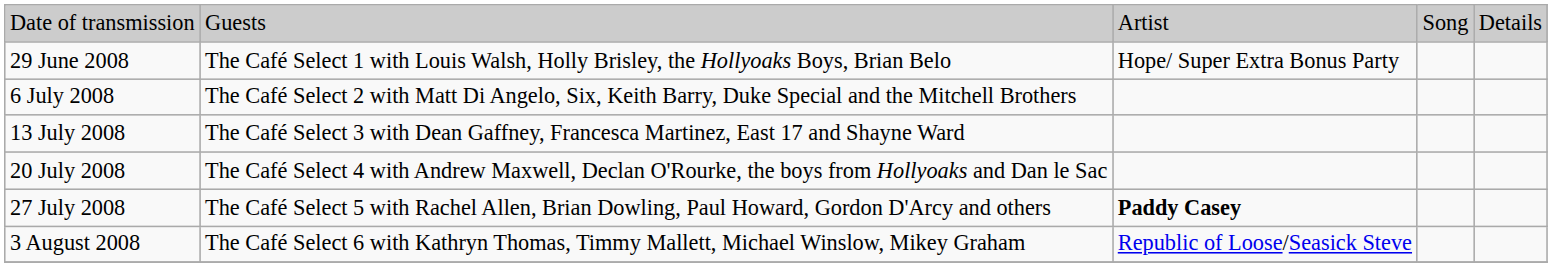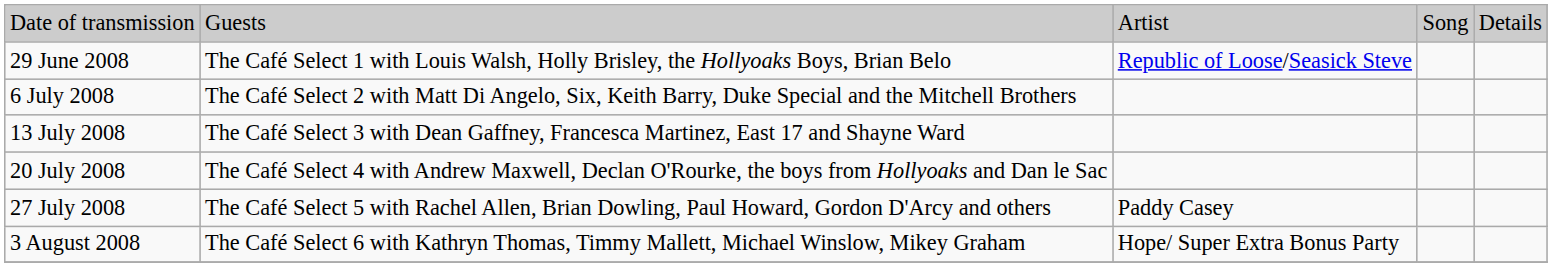 <table class="wikitable" style="font-size:90%">
 <tr bgcolor="#CCCCCC">
 <td>Date of transmission</td>
 <td>Guests</td>
 <td>Artist</td>
 <td>Song</td>
 <td>Details</td>
 </tr>
 <tr>
 <td>29 June 2008</td>
 <td>The Café Select 1 with Louis Walsh, Holly Brisley, the <em>Hollyoaks</em> Boys, Brian Belo</td>
-<td>Hope/ Super Extra Bonus Party</td>
+<td><a href='#'>Republic of Loose</a>/<a href='#'>Seasick Steve</a></td>
 <td></td>
 <td></td>
 </tr>
 <tr>
 <td>6 July 2008</td>
 <td>The Café Select 2 with Matt Di Angelo, Six, Keith Barry, Duke Special and the Mitchell Brothers</td>
 <td></td>
 <td></td>
 <td></td>
 </tr>
 <tr>
 <td>13 July 2008</td>
 <td>The Café Select 3 with Dean Gaffney, Francesca Martinez, East 17 and Shayne Ward</td>
 <td></td>
 <td></td>
 <td></td>
 </tr>
 <tr>
 <td>20 July 2008</td>
 <td>The Café Select 4 with Andrew Maxwell, Declan O'Rourke, the boys from <em>Hollyoaks</em> and Dan le Sac</td>
 <td></td>
 <td></td>
 <td></td>
 </tr>
 <tr>
 <td>27 July 2008</td>
 <td>The Café Select 5 with Rachel Allen, Brian Dowling, Paul Howard, Gordon D'Arcy and others</td>
-<td><strong>Paddy Casey</strong></td>
+<td>Paddy Casey</td>
 <td></td>
 <td></td>
 </tr>
 <tr>
 <td>3 August 2008</td>
 <td>The Café Select 6 with Kathryn Thomas, Timmy Mallett, Michael Winslow, Mikey Graham</td>
-<td><a href='#'>Republic of Loose</a>/<a href='#'>Seasick Steve</a></td>
+<td>Hope/ Super Extra Bonus Party</td>
 <td></td>
 <td></td>
 </tr>
 <tr>
 </tr>
 </table>
